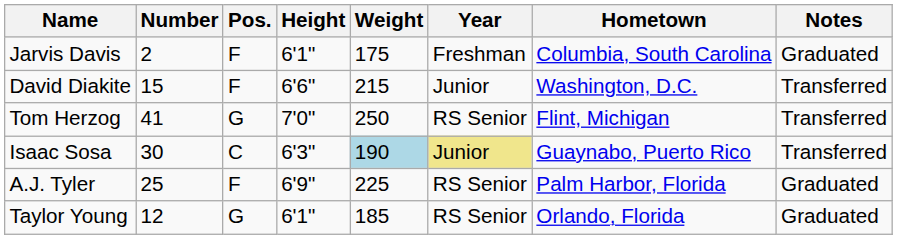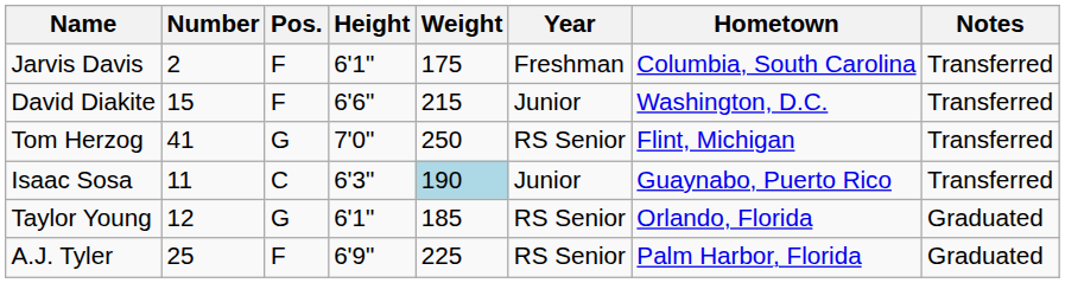 <table class="wikitable sortable" border="1">
 <tr>
 <th>Name</th>
 <th>Number</th>
 <th>Pos.</th>
 <th>Height</th>
 <th>Weight</th>
 <th>Year</th>
 <th>Hometown</th>
 <th class="unsortable">Notes</th>
 </tr>
 <tr>
 <td>Jarvis Davis</td>
 <td>2</td>
 <td>F</td>
 <td>6'1"</td>
 <td>175</td>
 <td>Freshman</td>
 <td><a href='#'>Columbia, South Carolina</a></td>
-<td>Graduated</td>
+<td>Transferred</td>
 </tr>
 <tr>
 <td>David Diakite</td>
 <td>15</td>
 <td>F</td>
 <td>6'6"</td>
 <td>215</td>
 <td>Junior</td>
 <td><a href='#'>Washington, D.C.</a></td>
 <td>Transferred</td>
 </tr>
 <tr>
 <td>Tom Herzog</td>
 <td>41</td>
 <td>G</td>
 <td>7'0"</td>
 <td>250</td>
 <td>RS Senior</td>
 <td><a href='#'>Flint, Michigan</a></td>
 <td>Transferred</td>
 </tr>
 <tr>
 <td>Isaac Sosa</td>
-<td>30</td>
+<td>11</td>
 <td>C</td>
 <td>6'3"</td>
 <td style="background: lightblue;">190</td>
-<td style="background: khaki;">Junior</td>
+<td>Junior</td>
 <td><a href='#'>Guaynabo, Puerto Rico</a></td>
 <td>Transferred</td>
+</tr>
+<tr>
+<td>Taylor Young</td>
+<td>12</td>
+<td>G</td>
+<td>6'1"</td>
+<td>185</td>
+<td>RS Senior</td>
+<td><a href='#'>Orlando, Florida</a></td>
+<td>Graduated</td>
 </tr>
 <tr>
 <td>A.J. Tyler</td>
 <td>25</td>
 <td>F</td>
 <td>6'9"</td>
 <td>225</td>
 <td>RS Senior</td>
 <td><a href='#'>Palm Harbor, Florida</a></td>
 <td>Graduated</td>
 </tr>
-<tr>
-<td>Taylor Young</td>
-<td>12</td>
-<td>G</td>
-<td>6'1"</td>
-<td>185</td>
-<td>RS Senior</td>
-<td><a href='#'>Orlando, Florida</a></td>
-<td>Graduated</td>
-</tr>
 </table>
